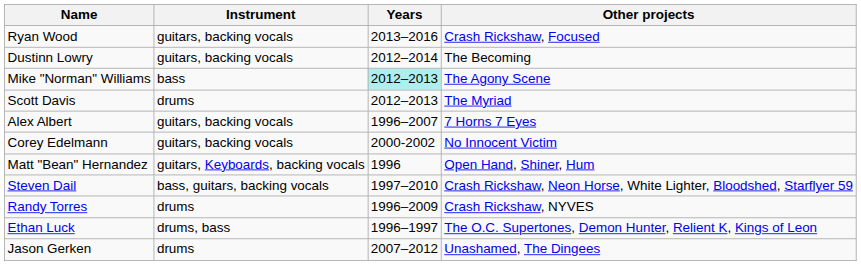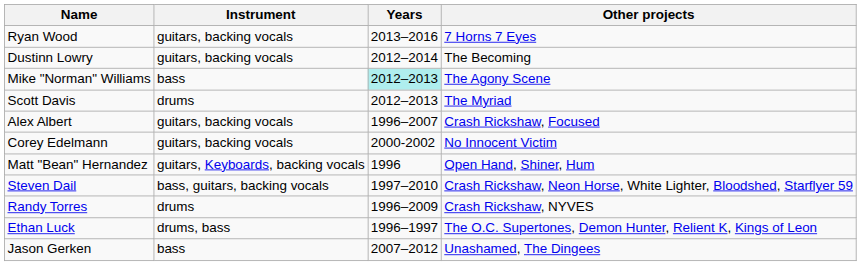 <table class="wikitable">
 <tr>
 <th>Name</th>
 <th>Instrument</th>
 <th>Years</th>
 <th>Other projects</th>
 </tr>
 <tr>
 <td>Ryan Wood</td>
 <td>guitars, backing vocals</td>
 <td>2013–2016</td>
-<td><a href='#'>Crash Rickshaw</a>, <a href='#'>Focused</a></td>
+<td><a href='#'>7 Horns 7 Eyes</a></td>
 </tr>
 <tr>
 <td>Dustinn Lowry</td>
 <td>guitars, backing vocals</td>
 <td>2012–2014</td>
 <td>The Becoming</td>
 </tr>
 <tr>
 <td>Mike "Norman" Williams</td>
 <td>bass</td>
 <td style="background: paleturquoise;">2012–2013</td>
 <td><a href='#'>The Agony Scene</a></td>
 </tr>
 <tr>
 <td>Scott Davis</td>
 <td>drums</td>
 <td>2012–2013</td>
 <td><a href='#'>The Myriad</a></td>
 </tr>
 <tr>
 <td>Alex Albert</td>
 <td>guitars, backing vocals</td>
 <td>1996–2007</td>
-<td><a href='#'>7 Horns 7 Eyes</a></td>
+<td><a href='#'>Crash Rickshaw</a>, <a href='#'>Focused</a></td>
 </tr>
 <tr>
 <td>Corey Edelmann</td>
 <td>guitars, backing vocals</td>
 <td>2000-2002</td>
 <td><a href='#'>No Innocent Victim</a></td>
 </tr>
 <tr>
 <td>Matt "Bean" Hernandez</td>
 <td>guitars, <a href='#'>Keyboards</a>, backing vocals</td>
 <td>1996</td>
 <td><a href='#'>Open Hand</a>, <a href='#'>Shiner</a>, <a href='#'>Hum</a></td>
 </tr>
 <tr>
 <td><a href='#'>Steven Dail</a></td>
 <td>bass, guitars, backing vocals</td>
 <td>1997–2010</td>
 <td><a href='#'>Crash Rickshaw</a>, <a href='#'>Neon Horse</a>, White Lighter, <a href='#'>Bloodshed</a>, <a href='#'>Starflyer 59</a></td>
 </tr>
 <tr>
 <td><a href='#'>Randy Torres</a></td>
 <td>drums</td>
 <td>1996–2009</td>
 <td><a href='#'>Crash Rickshaw</a>, NYVES</td>
 </tr>
 <tr>
 <td><a href='#'>Ethan Luck</a></td>
 <td>drums, bass</td>
 <td>1996–1997</td>
 <td><a href='#'>The O.C. Supertones</a>, <a href='#'>Demon Hunter</a>, <a href='#'>Relient K</a>, <a href='#'>Kings of Leon</a></td>
 </tr>
 <tr>
 <td>Jason Gerken</td>
-<td>drums</td>
+<td>bass</td>
 <td>2007–2012</td>
 <td><a href='#'>Unashamed</a>, <a href='#'>The Dingees</a></td>
 </tr>
 </table>
